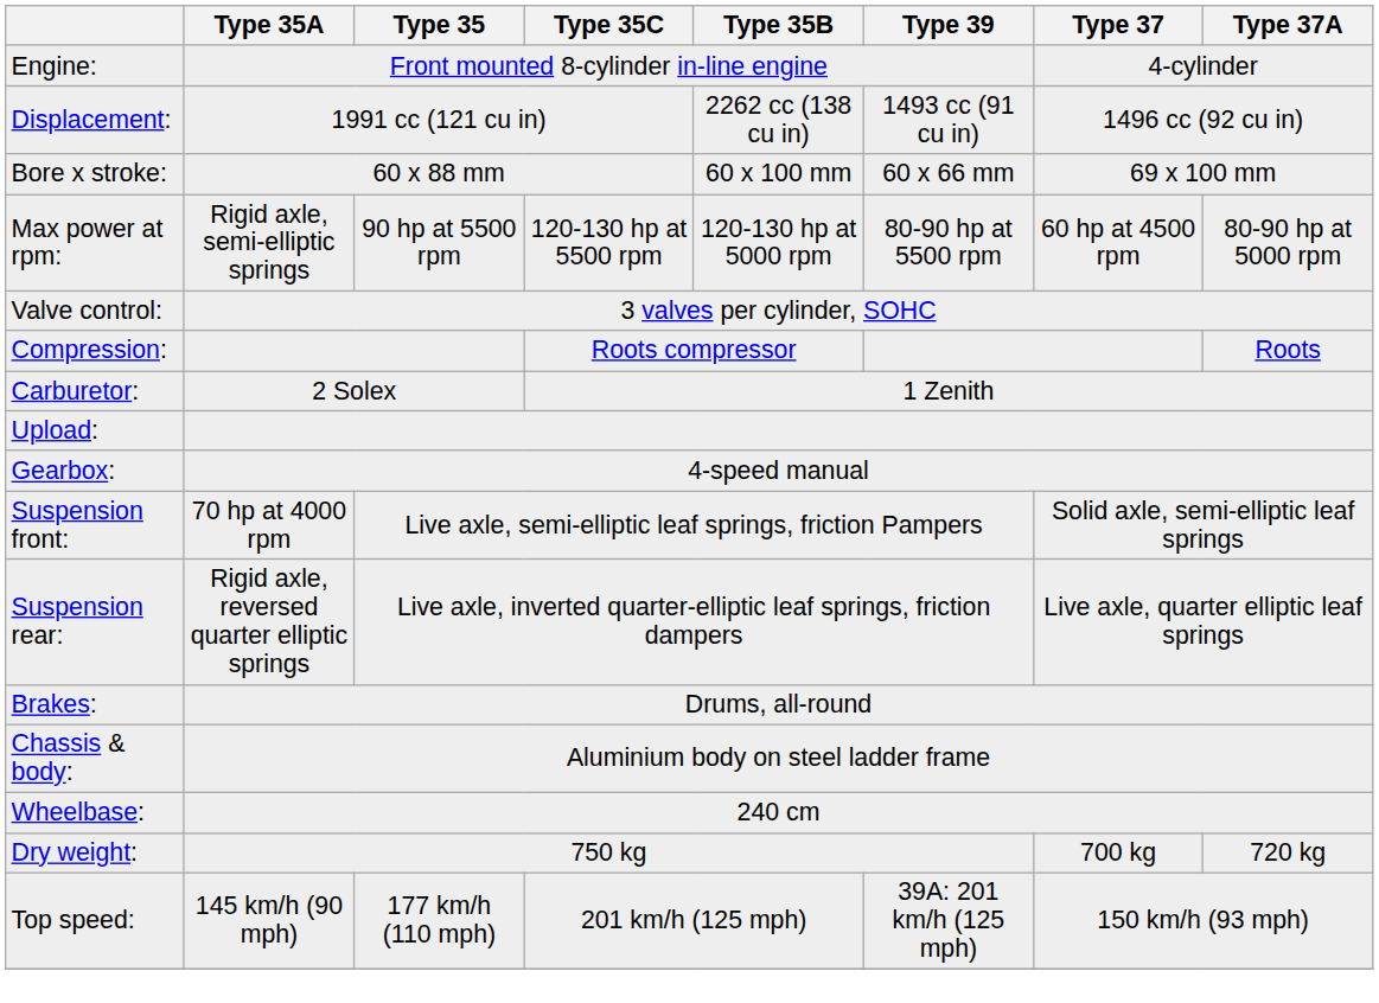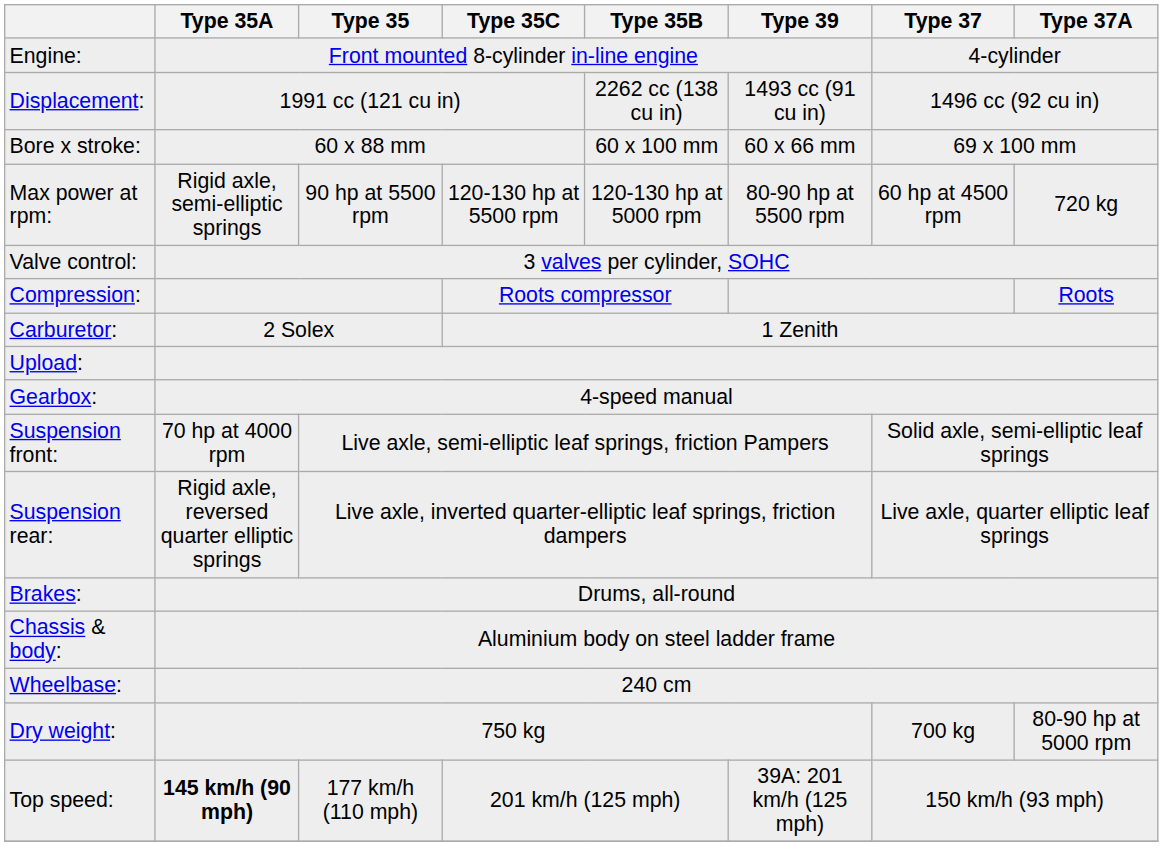 <table class="prettytable">
 <tr ---- bgcolor="#DDDDDD">
 <th width="12.5%"></th>
 <th width="12.5%">Type 35A</th>
 <th width="12.5%">Type 35</th>
 <th width="12.5%">Type 35C</th>
 <th width="12.5%">Type 35B</th>
 <th width="12.5%">Type 39</th>
 <th width="12.5%">Type 37</th>
 <th width="12.5%">Type 37A</th>
 </tr>
 <tr ---- bgcolor="#EEEEEE">
 <td>Engine: </td>
 <td colspan="5" align="center"><a href='#'>Front mounted</a> 8-cylinder <a href='#'>in-line engine</a></td>
 <td colspan="2" align="center">4-cylinder</td>
 </tr>
 <tr ---- bgcolor="#EEEEEE">
 <td><a href='#'>Displacement</a>: </td>
 <td colspan="3" align="center">1991 cc (121 cu in)</td>
 <td align="center">2262 cc (138 cu in)</td>
 <td align="center">1493 cc (91 cu in)</td>
 <td colspan="2" align="center">1496 cc (92 cu in)</td>
 </tr>
 <tr ---- bgcolor="#EEEEEE">
 <td>Bore x stroke: </td>
 <td colspan="3" align="center">60 x 88 mm</td>
 <td align="center">60 x 100 mm</td>
 <td align="center">60 x 66 mm</td>
 <td colspan="2" align="center">69 x 100 mm</td>
 </tr>
 <tr ---- bgcolor="#EEEEEE">
 <td>Max power at rpm: </td>
 <td align="center">Rigid axle, semi-elliptic springs</td>
 <td align="center">90 hp at 5500 rpm</td>
 <td align="center">120-130 hp at 5500 rpm</td>
 <td align="center">120-130 hp at 5000 rpm</td>
 <td align="center">80-90 hp at 5500 rpm</td>
 <td align="center">60 hp at 4500 rpm</td>
-<td align="center">80-90 hp at 5000 rpm</td>
+<td align="center">720 kg</td>
 </tr>
 <tr ---- bgcolor="#EEEEEE">
 <td>Valve control: </td>
 <td colspan="7" align="center">3 <a href='#'>valves</a> per cylinder, <a href='#'>SOHC</a></td>
 </tr>
 <tr ---- bgcolor="#EEEEEE">
 <td><a href='#'>Compression</a>: </td>
 <td colspan="2" align="center"></td>
 <td colspan="2" align="center"><a href='#'>Roots compressor</a></td>
 <td colspan="2" align="center"></td>
 <td align="center"><a href='#'>Roots</a></td>
 </tr>
 <tr ---- bgcolor="#EEEEEE">
 <td><a href='#'>Carburetor</a>: </td>
 <td colspan="2" align="center">2 Solex</td>
 <td colspan="5" align="center">1 Zenith</td>
 </tr>
 <tr ---- bgcolor="#EEEEEE">
 <td><a href='#'>Upload</a>: </td>
 <td colspan="7" align="center"></td>
 </tr>
 <tr ---- bgcolor="#EEEEEE">
 <td><a href='#'>Gearbox</a>: </td>
 <td colspan="7" align="center">4-speed manual</td>
 </tr>
 <tr ---- bgcolor="#EEEEEE">
 <td><a href='#'>Suspension</a> front: </td>
 <td align="center">70 hp at 4000 rpm</td>
 <td colspan="4" align="center">Live axle, semi-elliptic leaf springs, friction Pampers</td>
 <td colspan="2" align="center">Solid axle, semi-elliptic leaf springs</td>
 </tr>
 <tr ---- bgcolor="#EEEEEE">
 <td><a href='#'>Suspension</a> rear: </td>
 <td align="center">Rigid axle, reversed quarter elliptic springs</td>
 <td colspan="4" align="center">Live axle, inverted quarter-elliptic leaf springs, friction dampers</td>
 <td colspan="2" align="center">Live axle, quarter elliptic leaf springs</td>
 </tr>
 <tr ---- bgcolor="#EEEEEE">
 <td><a href='#'>Brakes</a>: </td>
 <td colspan="7" align="center">Drums, all-round</td>
 </tr>
 <tr ---- bgcolor="#EEEEEE">
 <td><a href='#'>Chassis</a> & <a href='#'>body</a>: </td>
 <td colspan="7" align="center">Aluminium body on steel ladder frame</td>
 </tr>
 <tr ---- bgcolor="#EEEEEE">
 <td><a href='#'>Wheelbase</a>: </td>
 <td colspan="7" align="center">240 cm</td>
 </tr>
 <tr ---- bgcolor="#EEEEEE">
 <td><a href='#'>Dry weight</a>: </td>
 <td colspan="5" align="center">750 kg</td>
 <td align="center">700 kg</td>
-<td align="center">720 kg</td>
+<td align="center">80-90 hp at 5000 rpm</td>
 </tr>
 <tr ---- bgcolor="#EEEEEE">
 <td>Top speed: </td>
-<td align="center">145 km/h (90 mph)</td>
+<td align="center"><strong>145 km/h (90 mph)</strong></td>
 <td align="center">177 km/h (110 mph)</td>
 <td colspan="2" align="center">201 km/h (125 mph)</td>
 <td align="center">39A: 201 km/h (125 mph)</td>
 <td colspan="2" align="center">150 km/h (93 mph)</td>
 </tr>
 <tr ---- bgcolor="#EEEEEE">
 </tr>
 </table>
